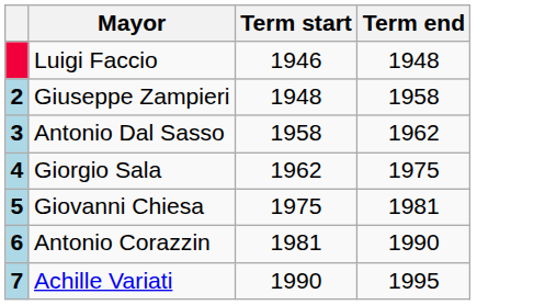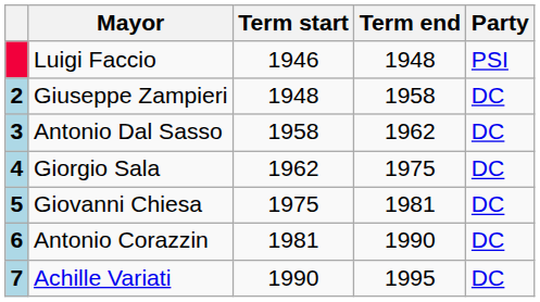 <table class="wikitable">
 <tr>
 <th class=unsortable> </th>
 <th>Mayor</th>
 <th>Term start</th>
 <th>Term end</th>
+<th>Party</th>
 </tr>
 <tr>
 <th style="background:#F2003C;"></th>
 <td>Luigi Faccio</td>
 <td align=center>1946</td>
 <td align=center>1948</td>
+<td><a href='#'>PSI</a></td>
 </tr>
 <tr>
 <th style="background:#ADD8E6;">2</th>
 <td>Giuseppe Zampieri</td>
 <td align=center>1948</td>
 <td align=center>1958</td>
+<td><a href='#'>DC</a></td>
 </tr>
 <tr>
 <th style="background:#ADD8E6;">3</th>
 <td>Antonio Dal Sasso</td>
 <td align=center>1958</td>
 <td align=center>1962</td>
+<td><a href='#'>DC</a></td>
 </tr>
 <tr>
 <th style="background:#ADD8E6;">4</th>
 <td>Giorgio Sala</td>
 <td align=center>1962</td>
 <td align=center>1975</td>
+<td><a href='#'>DC</a></td>
 </tr>
 <tr>
 <th style="background:#ADD8E6;">5</th>
 <td>Giovanni Chiesa</td>
 <td align=center>1975</td>
 <td align=center>1981</td>
+<td><a href='#'>DC</a></td>
 </tr>
 <tr>
 <th style="background:#ADD8E6;">6</th>
 <td>Antonio Corazzin</td>
 <td align=center>1981</td>
 <td align=center>1990</td>
+<td><a href='#'>DC</a></td>
 </tr>
 <tr>
 <th style="background:#ADD8E6;">7</th>
 <td><a href='#'>Achille Variati</a></td>
 <td align=center>1990</td>
 <td align=center>1995</td>
+<td><a href='#'>DC</a></td>
 </tr>
 </table>
